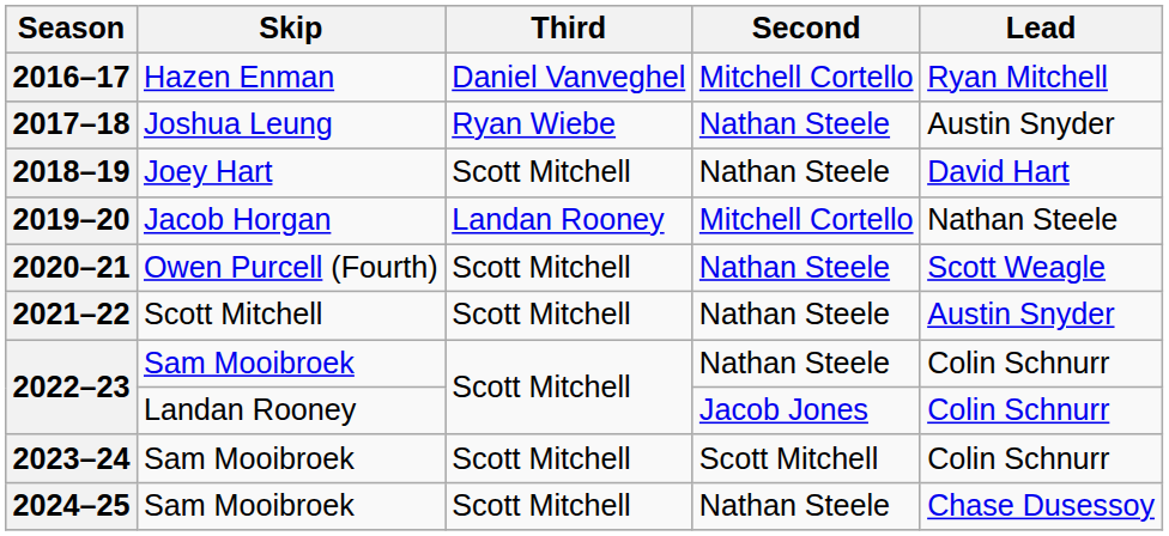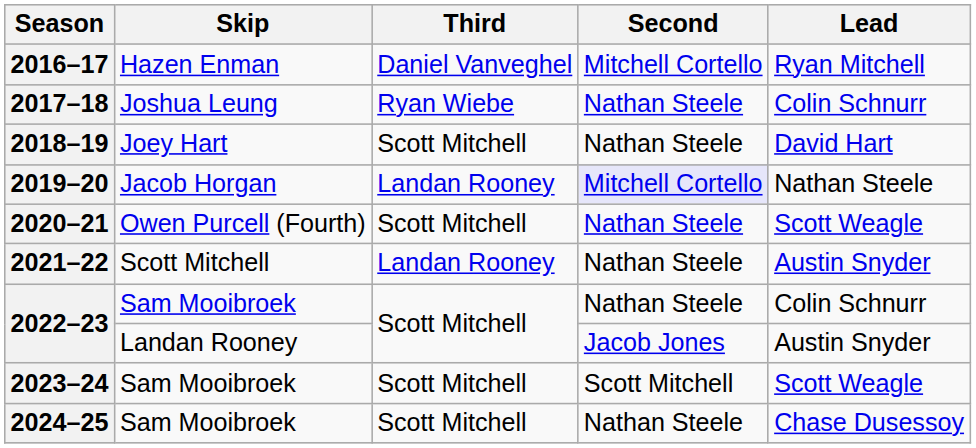 <table class="wikitable">
 <tr>
 <th scope="col">Season</th>
 <th scope="col">Skip</th>
 <th scope="col">Third</th>
 <th scope="col">Second</th>
 <th scope="col">Lead</th>
 </tr>
 <tr>
 <th scope="row">2016–17</th>
 <td><a href='#'>Hazen Enman</a></td>
 <td><a href='#'>Daniel Vanveghel</a></td>
 <td><a href='#'>Mitchell Cortello</a></td>
 <td><a href='#'>Ryan Mitchell</a></td>
 </tr>
 <tr>
 <th scope="row">2017–18</th>
 <td><a href='#'>Joshua Leung</a></td>
 <td><a href='#'>Ryan Wiebe</a></td>
 <td><a href='#'>Nathan Steele</a></td>
-<td>Austin Snyder</td>
+<td><a href='#'>Colin Schnurr</a></td>
 </tr>
 <tr>
 <th scope="row">2018–19</th>
 <td><a href='#'>Joey Hart</a></td>
 <td>Scott Mitchell</td>
 <td>Nathan Steele</td>
 <td><a href='#'>David Hart</a></td>
 </tr>
 <tr>
 <th scope="row">2019–20</th>
 <td><a href='#'>Jacob Horgan</a></td>
 <td><a href='#'>Landan Rooney</a></td>
-<td><a href='#'>Mitchell Cortello</a></td>
+<td style="background: lavender;"><a href='#'>Mitchell Cortello</a></td>
 <td>Nathan Steele</td>
 </tr>
 <tr>
 <th scope="row">2020–21</th>
 <td><a href='#'>Owen Purcell</a> (Fourth)</td>
 <td>Scott Mitchell</td>
 <td><a href='#'>Nathan Steele</a></td>
 <td><a href='#'>Scott Weagle</a></td>
 </tr>
 <tr>
 <th scope="row">2021–22</th>
 <td>Scott Mitchell</td>
-<td>Scott Mitchell</td>
+<td><a href='#'>Landan Rooney</a></td>
 <td>Nathan Steele</td>
 <td><a href='#'>Austin Snyder</a></td>
 </tr>
 <tr>
 <th scope="row" rowspan=2>2022–23</th>
 <td><a href='#'>Sam Mooibroek</a></td>
 <td rowspan=2>Scott Mitchell</td>
 <td>Nathan Steele</td>
 <td>Colin Schnurr</td>
 </tr>
 <tr>
 <td>Landan Rooney</td>
 <td><a href='#'>Jacob Jones</a></td>
-<td><a href='#'>Colin Schnurr</a></td>
+<td>Austin Snyder</td>
 </tr>
 <tr>
 <th scope="row">2023–24</th>
 <td>Sam Mooibroek</td>
 <td>Scott Mitchell</td>
 <td>Scott Mitchell</td>
-<td>Colin Schnurr</td>
+<td><a href='#'>Scott Weagle</a></td>
 </tr>
 <tr>
 <th scope="row">2024–25</th>
 <td>Sam Mooibroek</td>
 <td>Scott Mitchell</td>
 <td>Nathan Steele</td>
 <td><a href='#'>Chase Dusessoy</a></td>
 </tr>
 </table>
